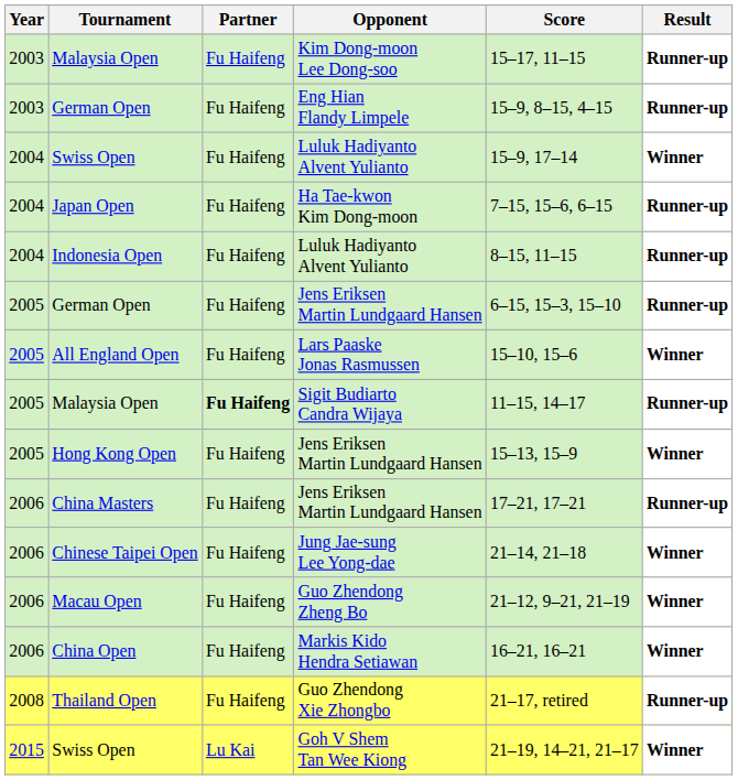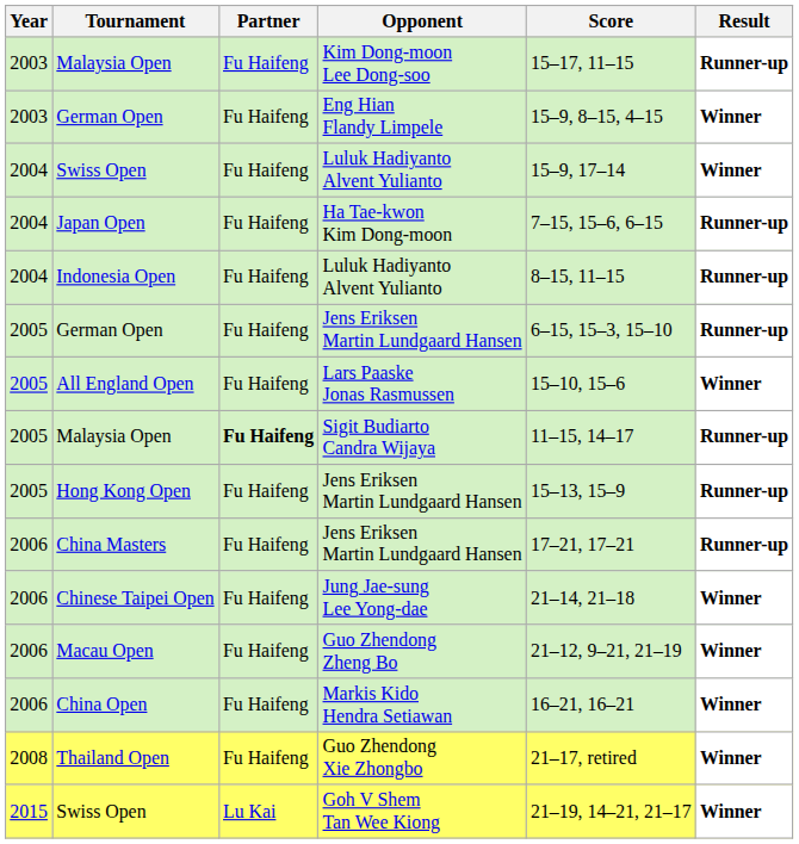 <table class="sortable wikitable" style="font-size: 90%;">
 <tr>
 <th>Year</th>
 <th>Tournament</th>
 <th>Partner</th>
 <th>Opponent</th>
 <th>Score</th>
 <th>Result</th>
 </tr>
 <tr style="background:#D4F1C5">
 <td align="center">2003</td>
 <td align="left"><a href='#'>Malaysia Open</a></td>
 <td align="left"> <a href='#'>Fu Haifeng</a></td>
 <td align="left"> <a href='#'>Kim Dong-moon</a><br> <a href='#'>Lee Dong-soo</a></td>
 <td align="left">15–17, 11–15</td>
 <td style="text-align:left; background:white"> <strong>Runner-up</strong></td>
 </tr>
 <tr style="background:#D4F1C5">
 <td align="center">2003</td>
 <td align="left"><a href='#'>German Open</a></td>
 <td align="left"> Fu Haifeng</td>
 <td align="left"> <a href='#'>Eng Hian</a><br> <a href='#'>Flandy Limpele</a></td>
 <td align="left">15–9, 8–15, 4–15</td>
-<td style="text-align:left; background:white"> <strong>Runner-up</strong></td>
+<td style="text-align:left; background:white"> <strong>Winner</strong></td>
 </tr>
 <tr style="background:#D4F1C5">
 <td align="center">2004</td>
 <td align="left"><a href='#'>Swiss Open</a></td>
 <td align="left"> Fu Haifeng</td>
 <td align="left"> <a href='#'>Luluk Hadiyanto</a><br> <a href='#'>Alvent Yulianto</a></td>
 <td align="left">15–9, 17–14</td>
 <td style="text-align:left; background:white"> <strong>Winner</strong></td>
 </tr>
 <tr style="background:#D4F1C5">
 <td align="center">2004</td>
 <td align="left"><a href='#'>Japan Open</a></td>
 <td align="left"> Fu Haifeng</td>
 <td align="left"> <a href='#'>Ha Tae-kwon</a><br> Kim Dong-moon</td>
 <td align="left">7–15, 15–6, 6–15</td>
 <td style="text-align:left; background:white"> <strong>Runner-up</strong></td>
 </tr>
 <tr style="background:#D4F1C5">
 <td align="center">2004</td>
 <td align="left"><a href='#'>Indonesia Open</a></td>
 <td align="left"> Fu Haifeng</td>
 <td align="left"> Luluk Hadiyanto<br> Alvent Yulianto</td>
 <td align="left">8–15, 11–15</td>
 <td style="text-align:left; background:white"> <strong>Runner-up</strong></td>
 </tr>
 <tr style="background:#D4F1C5">
 <td align="center">2005</td>
 <td align="left">German Open</td>
 <td align="left"> Fu Haifeng</td>
 <td align="left"> <a href='#'>Jens Eriksen</a><br> <a href='#'>Martin Lundgaard Hansen</a></td>
 <td align="left">6–15, 15–3, 15–10</td>
 <td style="text-align:left; background:white"> <strong>Runner-up</strong></td>
 </tr>
 <tr style="background:#D4F1C5">
 <td align="center"><a href='#'>2005</a></td>
 <td align="left"><a href='#'>All England Open</a></td>
 <td align="left"> Fu Haifeng</td>
 <td align="left"> <a href='#'>Lars Paaske</a><br> <a href='#'>Jonas Rasmussen</a></td>
 <td align="left">15–10, 15–6</td>
 <td style="text-align:left; background:white"> <strong>Winner</strong></td>
 </tr>
 <tr style="background:#D4F1C5">
 <td align="center">2005</td>
 <td align="left">Malaysia Open</td>
 <td align="left"><strong> Fu Haifeng</strong></td>
 <td align="left"> <a href='#'>Sigit Budiarto</a><br> <a href='#'>Candra Wijaya</a></td>
 <td align="left">11–15, 14–17</td>
 <td style="text-align:left; background:white"> <strong>Runner-up</strong></td>
 </tr>
 <tr style="background:#D4F1C5">
 <td align="center">2005</td>
 <td align="left"><a href='#'>Hong Kong Open</a></td>
 <td align="left"> Fu Haifeng</td>
 <td align="left"> Jens Eriksen<br> Martin Lundgaard Hansen</td>
 <td align="left">15–13, 15–9</td>
-<td style="text-align:left; background:white"> <strong>Winner</strong></td>
+<td style="text-align:left; background:white"> <strong>Runner-up</strong></td>
 </tr>
 <tr style="background:#D4F1C5">
 <td align="center">2006</td>
 <td align="left"><a href='#'>China Masters</a></td>
 <td align="left"> Fu Haifeng</td>
 <td align="left"> Jens Eriksen<br> Martin Lundgaard Hansen</td>
 <td align="left">17–21, 17–21</td>
 <td style="text-align:left; background:white"> <strong>Runner-up</strong></td>
 </tr>
 <tr style="background:#D4F1C5">
 <td align="center">2006</td>
 <td align="left"><a href='#'>Chinese Taipei Open</a></td>
 <td align="left"> Fu Haifeng</td>
 <td align="left"> <a href='#'>Jung Jae-sung</a><br> <a href='#'>Lee Yong-dae</a></td>
 <td align="left">21–14, 21–18</td>
 <td style="text-align:left; background:white"> <strong>Winner</strong></td>
 </tr>
 <tr style="background:#D4F1C5">
 <td align="center">2006</td>
 <td align="left"><a href='#'>Macau Open</a></td>
 <td align="left"> Fu Haifeng</td>
 <td align="left"> <a href='#'>Guo Zhendong</a><br> <a href='#'>Zheng Bo</a></td>
 <td align="left">21–12, 9–21, 21–19</td>
 <td style="text-align:left; background:white"> <strong>Winner</strong></td>
 </tr>
 <tr style="background:#D4F1C5">
 <td align="center">2006</td>
 <td align="left"><a href='#'>China Open</a></td>
 <td align="left"> Fu Haifeng</td>
 <td align="left"> <a href='#'>Markis Kido</a><br> <a href='#'>Hendra Setiawan</a></td>
 <td align="left">16–21, 16–21</td>
 <td style="text-align:left; background:white"> <strong>Winner</strong></td>
 </tr>
 <tr style="background:#FFFF67">
 <td align="center">2008</td>
 <td align="left"><a href='#'>Thailand Open</a></td>
 <td align="left"> Fu Haifeng</td>
 <td align="left"> Guo Zhendong<br> <a href='#'>Xie Zhongbo</a></td>
 <td align="left">21–17, retired</td>
-<td style="text-align:left; background:white"> <strong>Runner-up</strong></td>
+<td style="text-align:left; background:white"> <strong>Winner</strong></td>
 </tr>
 <tr style="background:#FFFF67">
 <td align="center"><a href='#'>2015</a></td>
 <td align="left">Swiss Open</td>
 <td align="left"> <a href='#'>Lu Kai</a></td>
 <td align="left"> <a href='#'>Goh V Shem</a><br> <a href='#'>Tan Wee Kiong</a></td>
 <td align="left">21–19, 14–21, 21–17</td>
 <td style="text-align:left; background:white"> <strong>Winner</strong></td>
 </tr>
 </table>
